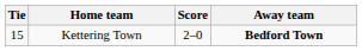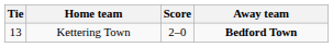 <table class="wikitable" style="text-align:center;">
 <tr>
 <th width=20>Tie</th>
 <th width=175>Home team</th>
 <th width=20>Score</th>
 <th width=175>Away team</th>
 </tr>
 <tr>
-<td>15</td>
+<td>13</td>
 <td>Kettering Town</td>
 <td>2–0</td>
 <td><strong>Bedford Town</strong></td>
 </tr>
 </table>
